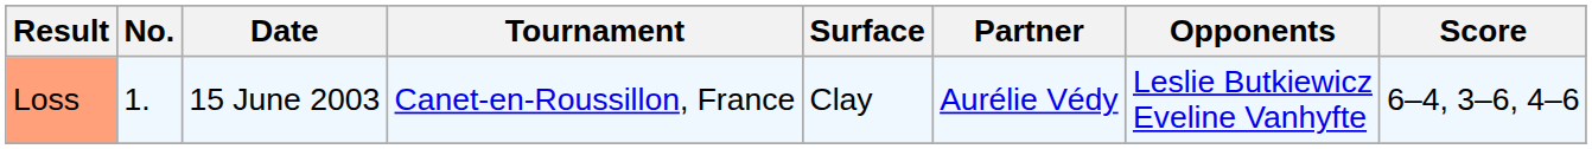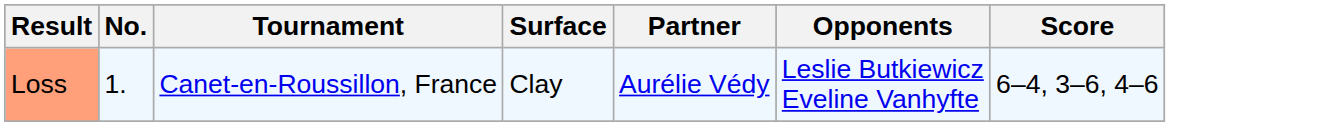 <table class="sortable wikitable" style="font-size:97%;">
 <tr>
 <th>Result</th>
 <th>No.</th>
-<th>Date</th>
 <th>Tournament</th>
 <th>Surface</th>
 <th>Partner</th>
 <th>Opponents</th>
 <th class="unsortable">Score</th>
 </tr>
 <tr style="background:#f0f8ff;">
 <td style="background:#ffa07a;">Loss</td>
 <td>1.</td>
-<td>15 June 2003</td>
 <td><a href='#'>Canet-en-Roussillon</a>, France</td>
 <td>Clay</td>
 <td> <a href='#'>Aurélie Védy</a></td>
 <td> <a href='#'>Leslie Butkiewicz</a> <br>  <a href='#'>Eveline Vanhyfte</a></td>
 <td>6–4, 3–6, 4–6</td>
 </tr>
 </table>
